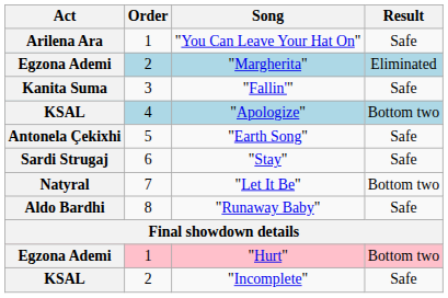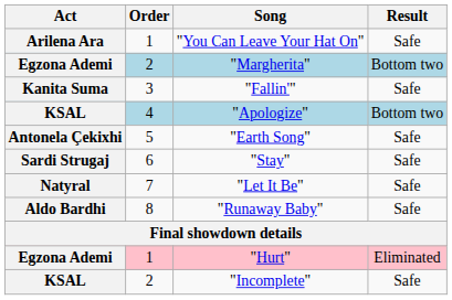 <table class="wikitable plainrowheaders" style="text-align:center;">
 <tr>
 <th scope="col">Act</th>
 <th scope="col">Order</th>
 <th scope="col">Song</th>
 <th scope="col">Result</th>
 </tr>
 <tr>
 <th scope="row">Arilena Ara</th>
 <td>1</td>
 <td>"<a href='#'>You Can Leave Your Hat On</a>"</td>
 <td>Safe</td>
 </tr>
 <tr bgcolor="lightblue">
 <th scope="row">Egzona Ademi</th>
 <td>2</td>
 <td>"<a href='#'>Margherita</a>"</td>
-<td>Eliminated</td>
+<td>Bottom two</td>
 </tr>
 <tr>
 <th scope="row">Kanita Suma</th>
 <td>3</td>
 <td>"<a href='#'>Fallin'</a>"</td>
 <td>Safe</td>
 </tr>
 <tr bgcolor="lightblue">
 <th scope="row">KSAL</th>
 <td>4</td>
 <td>"<a href='#'>Apologize</a>"</td>
 <td>Bottom two</td>
 </tr>
 <tr>
 <th scope="row">Antonela Çekixhi</th>
 <td>5</td>
 <td>"<a href='#'>Earth Song</a>"</td>
 <td>Safe</td>
 </tr>
 <tr>
 <th scope="row">Sardi Strugaj</th>
 <td>6</td>
 <td>"<a href='#'>Stay</a>"</td>
 <td>Safe</td>
 </tr>
 <tr>
 <th scope="row">Natyral</th>
 <td>7</td>
 <td>"<a href='#'>Let It Be</a>"</td>
-<td>Bottom two</td>
+<td>Safe</td>
 </tr>
 <tr>
 <th scope="row">Aldo Bardhi</th>
 <td>8</td>
 <td>"<a href='#'>Runaway Baby</a>"</td>
 <td>Safe</td>
 </tr>
 <tr>
 <th colspan="5">Final showdown details</th>
 </tr>
 <tr bgcolor="pink">
 <th scope="row">Egzona Ademi</th>
 <td>1</td>
 <td>"<a href='#'>Hurt</a>"</td>
-<td>Bottom two</td>
+<td>Eliminated</td>
 </tr>
 <tr>
 <th scope="row">KSAL</th>
 <td>2</td>
 <td>"<a href='#'>Incomplete</a>"</td>
 <td>Safe</td>
 </tr>
 </table>
